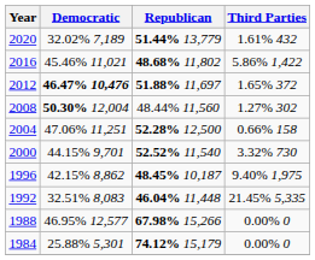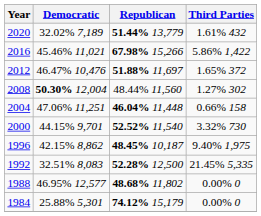 <table class="wikitable"  style="margin:1em; font-size:95%;">
 <tr style="background:lightgrey;">
 <th>Year</th>
 <th><a href='#'>Democratic</a></th>
 <th><a href='#'>Republican</a></th>
 <th><a href='#'>Third Parties</a></th>
 </tr>
 <tr>
 <td align="center" ><a href='#'>2020</a></td>
 <td align="center" >32.02% <em>7,189</em></td>
 <td align="center" ><strong>51.44%</strong> <em>13,779</em></td>
 <td align="center" >1.61% <em>432</em></td>
 </tr>
 <tr>
 <td align="center" ><a href='#'>2016</a></td>
 <td align="center" >45.46% <em>11,021</em></td>
-<td align="center" ><strong>48.68%</strong> <em>11,802</em></td>
+<td align="center" ><strong>67.98%</strong> <em>15,266</em></td>
 <td align="center" >5.86% <em>1,422</em></td>
 </tr>
 <tr>
 <td align="center" ><a href='#'>2012</a></td>
-<td align="center" ><strong>46.47% <em>10,476</em></strong></td>
+<td align="center" >46.47% <em>10,476</em></td>
 <td align="center" ><strong>51.88%</strong> <em>11,697</em></td>
 <td align="center" >1.65% <em>372</em></td>
 </tr>
 <tr>
 <td align="center" ><a href='#'>2008</a></td>
 <td align="center" ><strong>50.30%</strong> <em>12,004</em></td>
 <td align="center" >48.44% <em>11,560</em></td>
 <td align="center" >1.27% <em>302</em></td>
 </tr>
 <tr>
 <td align="center" ><a href='#'>2004</a></td>
 <td align="center" >47.06% <em>11,251</em></td>
-<td align="center" ><strong>52.28%</strong> <em>12,500</em></td>
+<td align="center" ><strong>46.04%</strong> <em>11,448</em></td>
 <td align="center" >0.66% <em>158</em></td>
 </tr>
 <tr>
 <td align="center" ><a href='#'>2000</a></td>
 <td align="center" >44.15% <em>9,701</em></td>
 <td align="center" ><strong>52.52%</strong> <em>11,540</em></td>
 <td align="center" >3.32% <em>730</em></td>
 </tr>
 <tr>
 <td align="center" ><a href='#'>1996</a></td>
 <td align="center" >42.15% <em>8,862</em></td>
 <td align="center" ><strong>48.45%</strong> <em>10,187</em></td>
 <td align="center" >9.40% <em>1,975</em></td>
 </tr>
 <tr>
 <td align="center" ><a href='#'>1992</a></td>
 <td align="center" >32.51% <em>8,083</em></td>
-<td align="center" ><strong>46.04%</strong> <em>11,448</em></td>
+<td align="center" ><strong>52.28%</strong> <em>12,500</em></td>
 <td align="center" >21.45% <em>5,335</em></td>
 </tr>
 <tr>
 <td align="center" ><a href='#'>1988</a></td>
 <td align="center" >46.95% <em>12,577</em></td>
-<td align="center" ><strong>67.98%</strong> <em>15,266</em></td>
+<td align="center" ><strong>48.68%</strong> <em>11,802</em></td>
 <td align="center" >0.00% <em>0</em></td>
 </tr>
 <tr>
 <td align="center" ><a href='#'>1984</a></td>
 <td align="center" >25.88% <em>5,301</em></td>
 <td align="center" ><strong>74.12%</strong> <em>15,179</em></td>
 <td align="center" >0.00% <em>0</em></td>
 </tr>
 <tr>
 </tr>
 </table>
